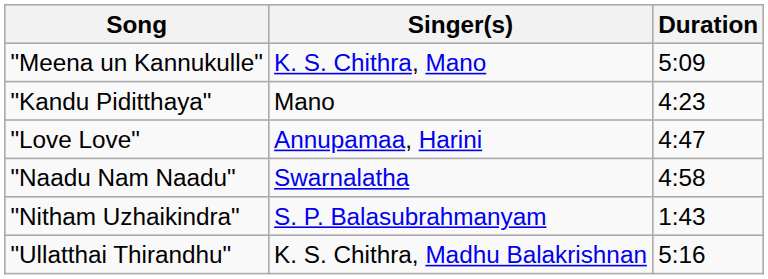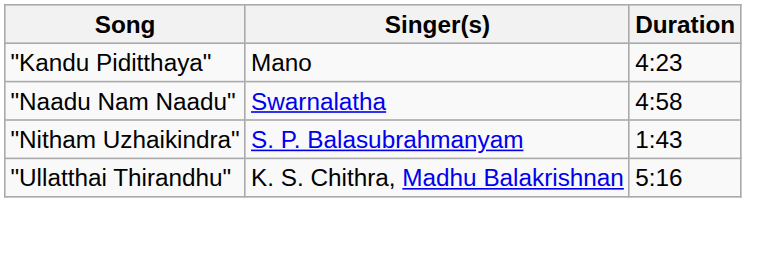 <table class="wikitable" style="font-size:95%;">
 <tr>
 <th>Song</th>
 <th>Singer(s)</th>
 <th>Duration</th>
 </tr>
 <tr>
-<td>"Meena un Kannukulle"</td>
-<td><a href='#'>K. S. Chithra</a>, <a href='#'>Mano</a></td>
-<td>5:09</td>
-</tr>
-<tr>
 <td>"Kandu Piditthaya"</td>
 <td>Mano</td>
 <td>4:23</td>
-</tr>
-<tr>
-<td>"Love Love"</td>
-<td><a href='#'>Annupamaa</a>, <a href='#'>Harini</a></td>
-<td>4:47</td>
 </tr>
 <tr>
 <td>"Naadu Nam Naadu"</td>
 <td><a href='#'>Swarnalatha</a></td>
 <td>4:58</td>
 </tr>
 <tr>
 <td>"Nitham Uzhaikindra"</td>
 <td><a href='#'>S. P. Balasubrahmanyam</a></td>
 <td>1:43</td>
 </tr>
 <tr>
 <td>"Ullatthai Thirandhu"</td>
 <td>K. S. Chithra, <a href='#'>Madhu Balakrishnan</a></td>
 <td>5:16</td>
 </tr>
 </table>
